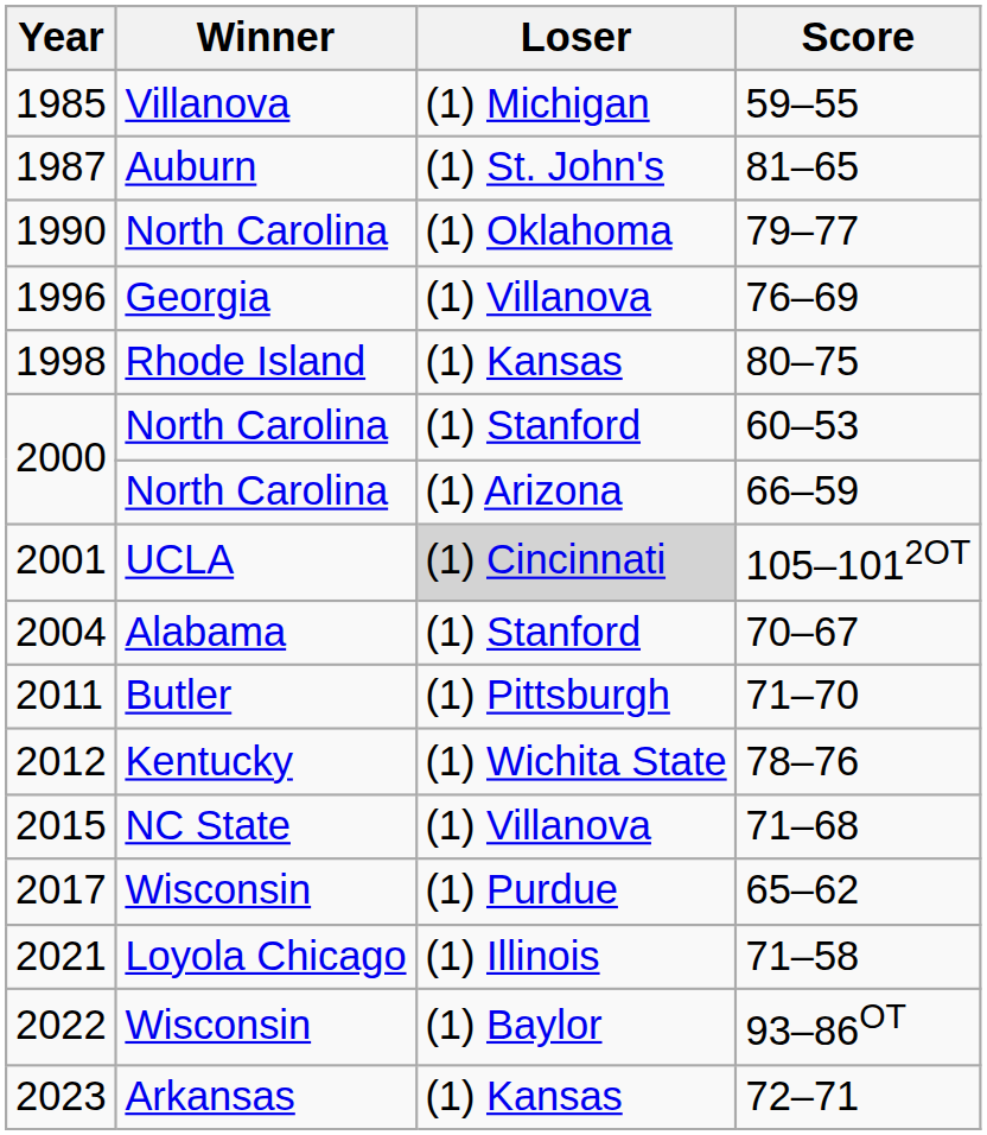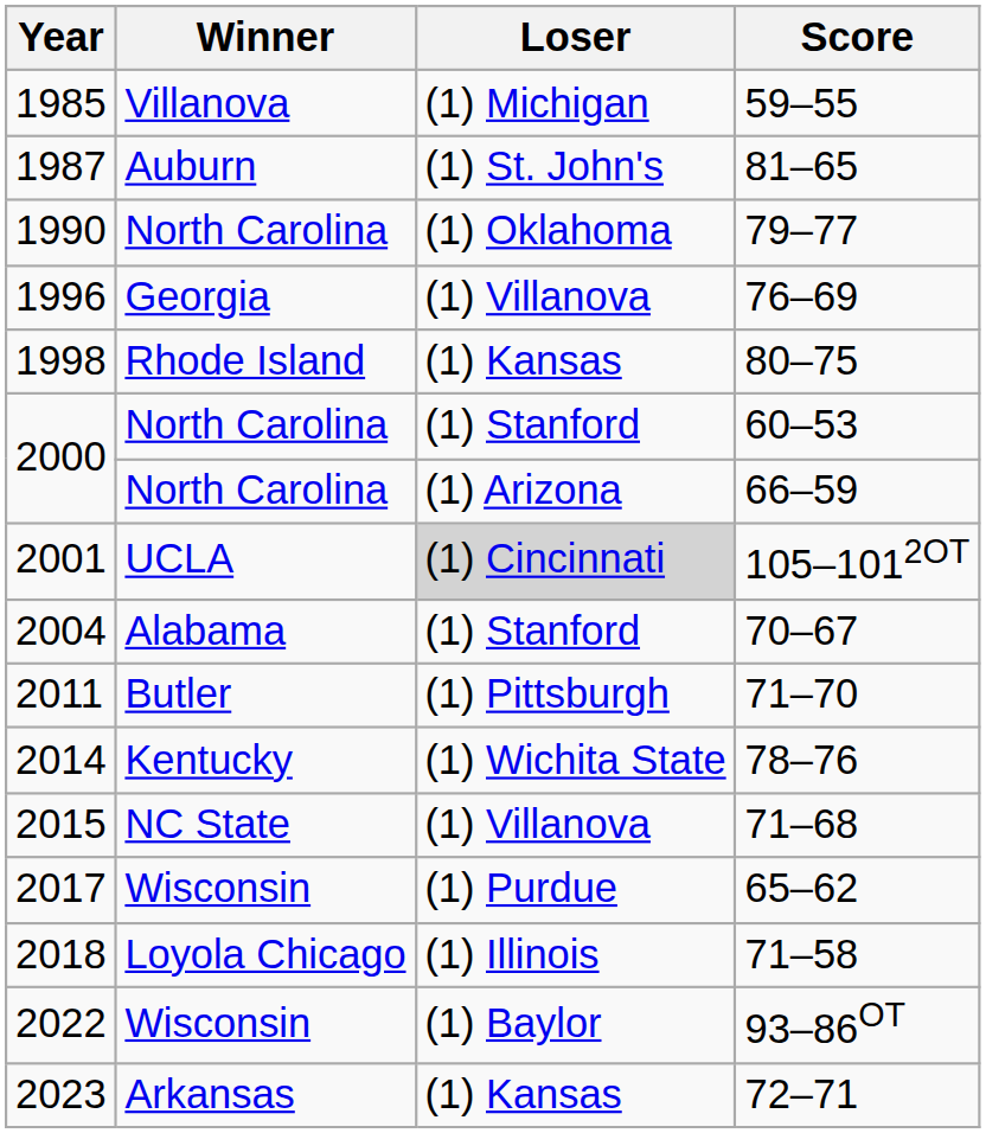 <table class="wikitable">
 <tr>
 <th>Year</th>
 <th>Winner</th>
 <th>Loser</th>
 <th>Score</th>
 </tr>
 <tr>
 <td>1985</td>
 <td><a href='#'>Villanova</a></td>
 <td>(1) <a href='#'>Michigan</a></td>
 <td>59–55</td>
 </tr>
 <tr>
 <td>1987</td>
 <td><a href='#'>Auburn</a></td>
 <td>(1) <a href='#'>St. John's</a></td>
 <td>81–65</td>
 </tr>
 <tr>
 <td>1990</td>
 <td><a href='#'>North Carolina</a></td>
 <td>(1) <a href='#'>Oklahoma</a></td>
 <td>79–77</td>
 </tr>
 <tr>
 <td>1996</td>
 <td><a href='#'>Georgia</a></td>
 <td>(1) <a href='#'>Villanova</a></td>
 <td>76–69</td>
 </tr>
 <tr>
 <td>1998</td>
 <td><a href='#'>Rhode Island</a></td>
 <td>(1) <a href='#'>Kansas</a></td>
 <td>80–75</td>
 </tr>
 <tr>
 <td rowspan="2">2000</td>
 <td><a href='#'>North Carolina</a></td>
 <td>(1) <a href='#'>Stanford</a></td>
 <td>60–53</td>
 </tr>
 <tr>
 <td><a href='#'>North Carolina</a></td>
 <td>(1) <a href='#'>Arizona</a></td>
 <td>66–59</td>
 </tr>
 <tr>
 <td>2001</td>
 <td><a href='#'>UCLA</a></td>
 <td style="background: lightgrey;">(1) <a href='#'>Cincinnati</a></td>
 <td>105–101<sup>2OT</sup></td>
 </tr>
 <tr>
 <td>2004</td>
 <td><a href='#'>Alabama</a></td>
 <td>(1) <a href='#'>Stanford</a></td>
 <td>70–67</td>
 </tr>
 <tr>
 <td>2011</td>
 <td><a href='#'>Butler</a></td>
 <td>(1) <a href='#'>Pittsburgh</a></td>
 <td>71–70</td>
 </tr>
 <tr>
-<td>2012</td>
+<td>2014</td>
 <td><a href='#'>Kentucky</a></td>
 <td>(1) <a href='#'>Wichita State</a></td>
 <td>78–76</td>
 </tr>
 <tr>
 <td>2015</td>
 <td><a href='#'>NC State</a></td>
 <td>(1) <a href='#'>Villanova</a></td>
 <td>71–68</td>
 </tr>
 <tr>
 <td>2017</td>
 <td><a href='#'>Wisconsin</a></td>
 <td>(1) <a href='#'>Purdue</a></td>
 <td>65–62</td>
 </tr>
 <tr>
-<td>2021</td>
+<td>2018</td>
 <td><a href='#'>Loyola Chicago</a></td>
 <td>(1) <a href='#'>Illinois</a></td>
 <td>71–58</td>
 </tr>
 <tr>
 <td>2022</td>
 <td><a href='#'>Wisconsin</a></td>
 <td>(1) <a href='#'>Baylor</a></td>
 <td>93–86<sup>OT</sup></td>
 </tr>
 <tr>
 <td>2023</td>
 <td><a href='#'>Arkansas</a></td>
 <td>(1) <a href='#'>Kansas</a></td>
 <td>72–71</td>
 </tr>
 </table>
